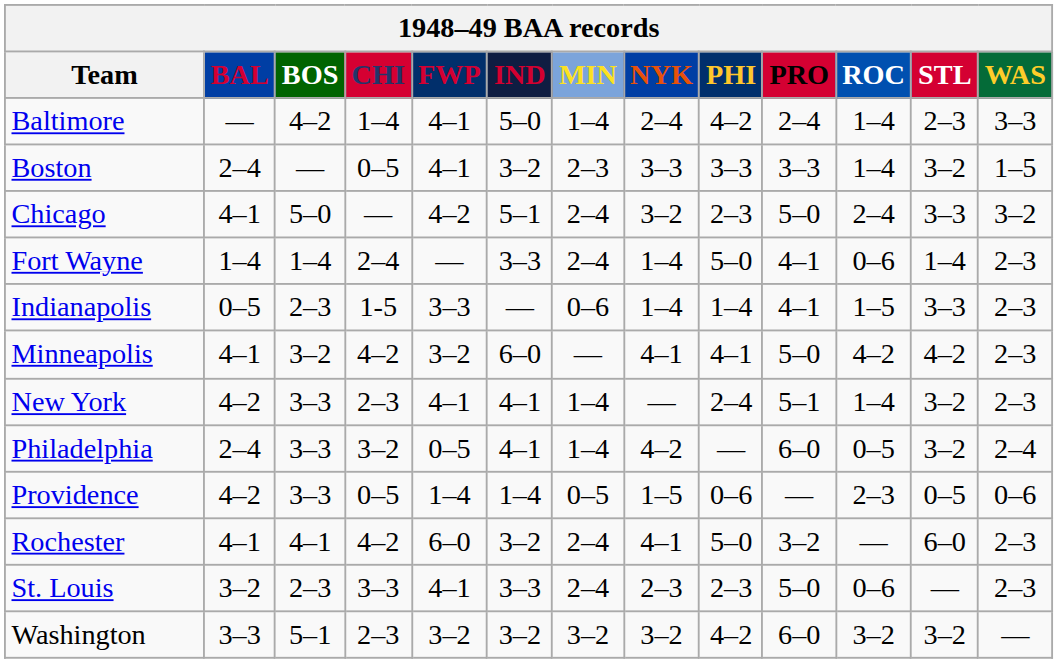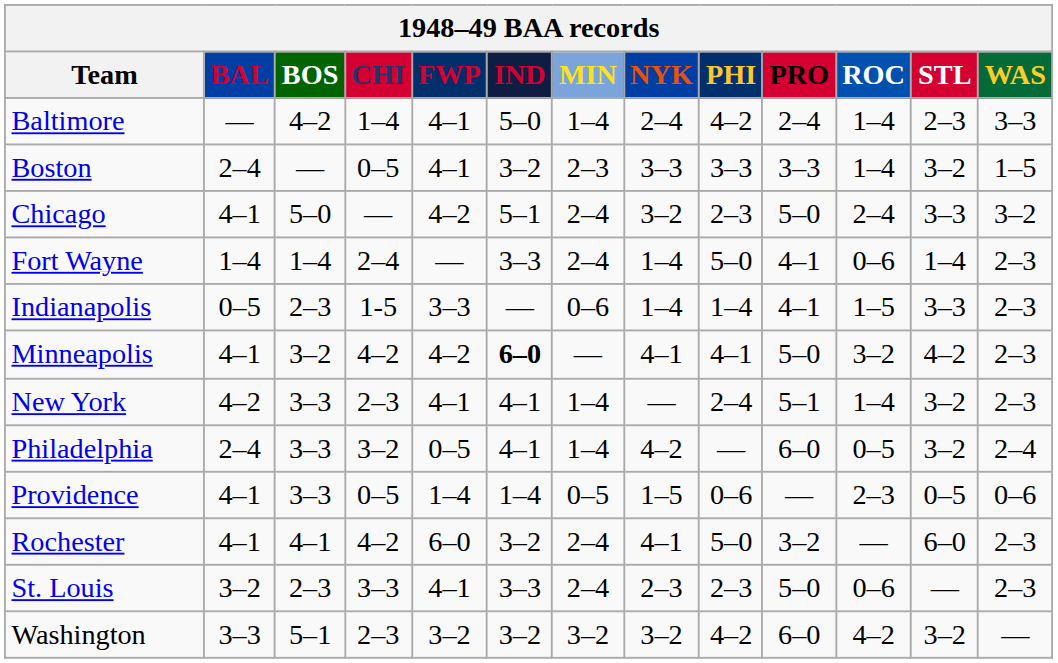 <table class="wikitable" style="font-size:95%; text-align:center;">
 <tr>
 <th colspan=14>1948–49 BAA records</th>
 </tr>
 <tr>
 <th width=100>Team</th>
 <th style="background:#003EA4;color:#D30032;width=35">BAL</th>
 <th style="background:#006400;color:#FFFFFF;width=35">BOS</th>
 <th style="background:#D50032;color:#22356A;width=35">CHI</th>
 <th style="background:#012F6B;color:#D40032;width=35">FWP</th>
 <th style="background:#0F1D42;color:#D40030;width=35">IND</th>
 <th style="background:#7BA4DB;color:#FBE122;width=35">MIN</th>
 <th style="background:#003EA4;color:#E85109;width=35">NYK</th>
 <th style="background:#002F6C;color:#FFC72C;width=35">PHI</th>
 <th style="background:#D40032;color:#000000;width=35">PRO</th>
 <th style="background:#0050B0;color:#FFFFFF;width=35">ROC</th>
 <th style="background:#D40032;color:#FFFFFF;width=35">STL</th>
 <th style="background:#046B38;color:#FECD2A;width=35">WAS</th>
 </tr>
 <tr>
 <td style="text-align:left;"><a href='#'>Baltimore</a></td>
 <td>—</td>
 <td>4–2</td>
 <td>1–4</td>
 <td>4–1</td>
 <td>5–0</td>
 <td>1–4</td>
 <td>2–4</td>
 <td>4–2</td>
 <td>2–4</td>
 <td>1–4</td>
 <td>2–3</td>
 <td>3–3</td>
 </tr>
 <tr>
 <td style="text-align:left;"><a href='#'>Boston</a></td>
 <td>2–4</td>
 <td>—</td>
 <td>0–5</td>
 <td>4–1</td>
 <td>3–2</td>
 <td>2–3</td>
 <td>3–3</td>
 <td>3–3</td>
 <td>3–3</td>
 <td>1–4</td>
 <td>3–2</td>
 <td>1–5</td>
 </tr>
 <tr>
 <td style="text-align:left;"><a href='#'>Chicago</a></td>
 <td>4–1</td>
 <td>5–0</td>
 <td>—</td>
 <td>4–2</td>
 <td>5–1</td>
 <td>2–4</td>
 <td>3–2</td>
 <td>2–3</td>
 <td>5–0</td>
 <td>2–4</td>
 <td>3–3</td>
 <td>3–2</td>
 </tr>
 <tr>
 <td style="text-align:left;"><a href='#'>Fort Wayne</a></td>
 <td>1–4</td>
 <td>1–4</td>
 <td>2–4</td>
 <td>—</td>
 <td>3–3</td>
 <td>2–4</td>
 <td>1–4</td>
 <td>5–0</td>
 <td>4–1</td>
 <td>0–6</td>
 <td>1–4</td>
 <td>2–3</td>
 </tr>
 <tr>
 <td style="text-align:left;"><a href='#'>Indianapolis</a></td>
 <td>0–5</td>
 <td>2–3</td>
 <td>1-5</td>
 <td>3–3</td>
 <td>—</td>
 <td>0–6</td>
 <td>1–4</td>
 <td>1–4</td>
 <td>4–1</td>
 <td>1–5</td>
 <td>3–3</td>
 <td>2–3</td>
 </tr>
 <tr>
 <td style="text-align:left;"><a href='#'>Minneapolis</a></td>
 <td>4–1</td>
 <td>3–2</td>
 <td>4–2</td>
-<td>3–2</td>
-<td>6–0</td>
+<td>4–2</td>
+<td><strong>6–0</strong></td>
 <td>—</td>
 <td>4–1</td>
 <td>4–1</td>
 <td>5–0</td>
-<td>4–2</td>
+<td>3–2</td>
 <td>4–2</td>
 <td>2–3</td>
 </tr>
 <tr>
 <td style="text-align:left;"><a href='#'>New York</a></td>
 <td>4–2</td>
 <td>3–3</td>
 <td>2–3</td>
 <td>4–1</td>
 <td>4–1</td>
 <td>1–4</td>
 <td>—</td>
 <td>2–4</td>
 <td>5–1</td>
 <td>1–4</td>
 <td>3–2</td>
 <td>2–3</td>
 </tr>
 <tr>
 <td style="text-align:left;"><a href='#'>Philadelphia</a></td>
 <td>2–4</td>
 <td>3–3</td>
 <td>3–2</td>
 <td>0–5</td>
 <td>4–1</td>
 <td>1–4</td>
 <td>4–2</td>
 <td>—</td>
 <td>6–0</td>
 <td>0–5</td>
 <td>3–2</td>
 <td>2–4</td>
 </tr>
 <tr>
 <td style="text-align:left;"><a href='#'>Providence</a></td>
-<td>4–2</td>
+<td>4–1</td>
 <td>3–3</td>
 <td>0–5</td>
 <td>1–4</td>
 <td>1–4</td>
 <td>0–5</td>
 <td>1–5</td>
 <td>0–6</td>
 <td>—</td>
 <td>2–3</td>
 <td>0–5</td>
 <td>0–6</td>
 </tr>
 <tr>
 <td style="text-align:left;"><a href='#'>Rochester</a></td>
 <td>4–1</td>
 <td>4–1</td>
 <td>4–2</td>
 <td>6–0</td>
 <td>3–2</td>
 <td>2–4</td>
 <td>4–1</td>
 <td>5–0</td>
 <td>3–2</td>
 <td>—</td>
 <td>6–0</td>
 <td>2–3</td>
 </tr>
 <tr>
 <td style="text-align:left;"><a href='#'>St. Louis</a></td>
 <td>3–2</td>
 <td>2–3</td>
 <td>3–3</td>
 <td>4–1</td>
 <td>3–3</td>
 <td>2–4</td>
 <td>2–3</td>
 <td>2–3</td>
 <td>5–0</td>
 <td>0–6</td>
 <td>—</td>
 <td>2–3</td>
 </tr>
 <tr>
 <td style="text-align:left;">Washington</td>
 <td>3–3</td>
 <td>5–1</td>
 <td>2–3</td>
 <td>3–2</td>
 <td>3–2</td>
 <td>3–2</td>
 <td>3–2</td>
 <td>4–2</td>
 <td>6–0</td>
-<td>3–2</td>
+<td>4–2</td>
 <td>3–2</td>
 <td>—</td>
 </tr>
 </table>
